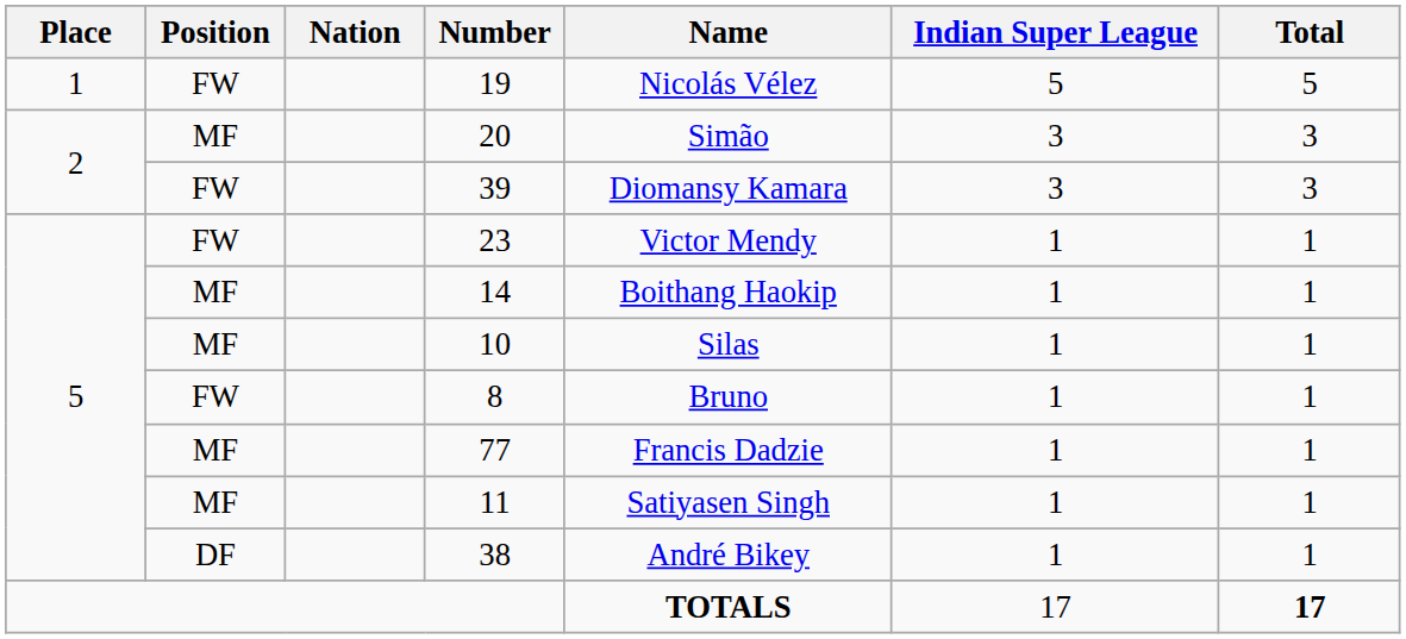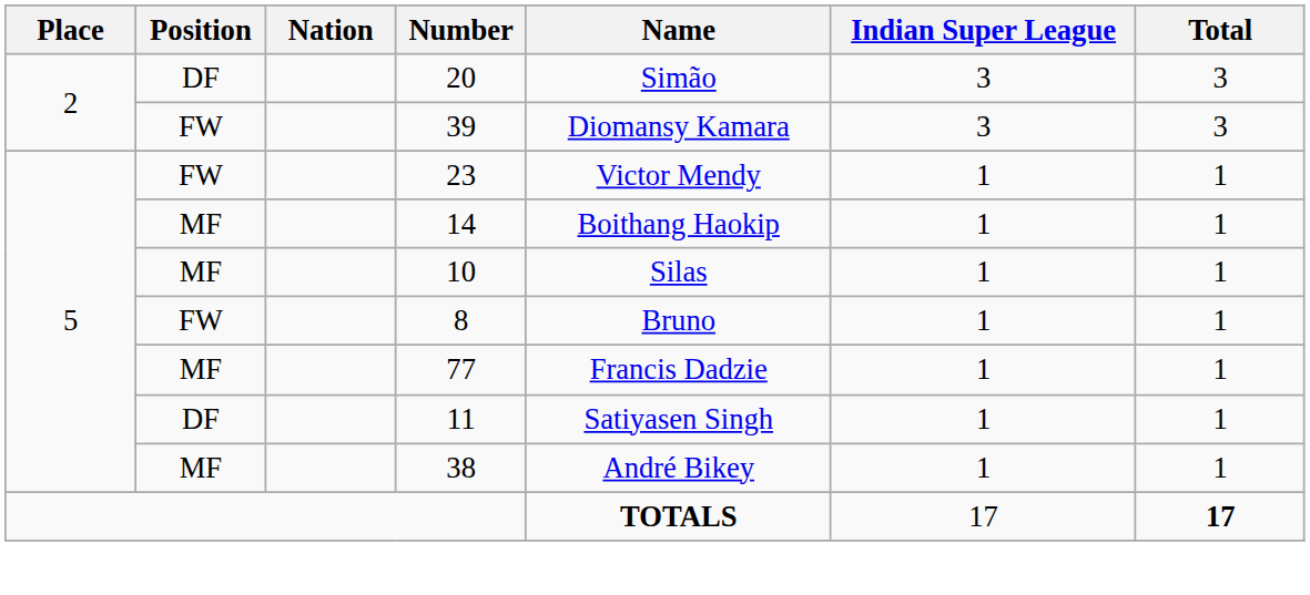 <table class="wikitable" style="font-size: 95%; text-align: center;">
 <tr>
 <th width=60>Place</th>
 <th width=60>Position</th>
 <th width=60>Nation</th>
 <th width=60>Number</th>
 <th width=150>Name</th>
 <th width=150><a href='#'>Indian Super League</a></th>
 <th width=80><strong>Total</strong></th>
 </tr>
 <tr>
-<td>1</td>
-<td>FW</td>
-<td></td>
-<td>19</td>
-<td><a href='#'>Nicolás Vélez</a></td>
-<td>5</td>
-<td>5</td>
-</tr>
-<tr>
 <td rowspan="2">2</td>
-<td>MF</td>
+<td>DF</td>
 <td></td>
 <td>20</td>
 <td><a href='#'>Simão</a></td>
 <td>3</td>
 <td>3</td>
 </tr>
 <tr>
 <td>FW</td>
 <td></td>
 <td>39</td>
 <td><a href='#'>Diomansy Kamara</a></td>
 <td>3</td>
 <td>3</td>
 </tr>
 <tr>
 <td rowspan="7">5</td>
 <td>FW</td>
 <td></td>
 <td>23</td>
 <td><a href='#'>Victor Mendy</a></td>
 <td>1</td>
 <td>1</td>
 </tr>
 <tr>
 <td>MF</td>
 <td></td>
 <td>14</td>
 <td><a href='#'>Boithang Haokip</a></td>
 <td>1</td>
 <td>1</td>
 </tr>
 <tr>
 <td>MF</td>
 <td></td>
 <td>10</td>
 <td><a href='#'>Silas</a></td>
 <td>1</td>
 <td>1</td>
 </tr>
 <tr>
 <td>FW</td>
 <td></td>
 <td>8</td>
 <td><a href='#'>Bruno</a></td>
 <td>1</td>
 <td>1</td>
 </tr>
 <tr>
 <td>MF</td>
 <td></td>
 <td>77</td>
 <td><a href='#'>Francis Dadzie</a></td>
 <td>1</td>
 <td>1</td>
 </tr>
 <tr>
-<td>MF</td>
+<td>DF</td>
 <td></td>
 <td>11</td>
 <td><a href='#'>Satiyasen Singh</a></td>
 <td>1</td>
 <td>1</td>
 </tr>
 <tr>
-<td>DF</td>
+<td>MF</td>
 <td></td>
 <td>38</td>
 <td><a href='#'>André Bikey</a></td>
 <td>1</td>
 <td>1</td>
 </tr>
 <tr>
 <td colspan="4"></td>
 <td><strong>TOTALS</strong></td>
 <td>17</td>
 <td><strong>17</strong></td>
 </tr>
 </table>
